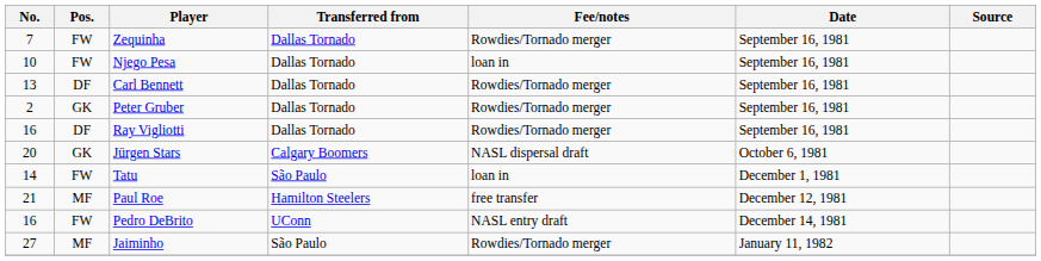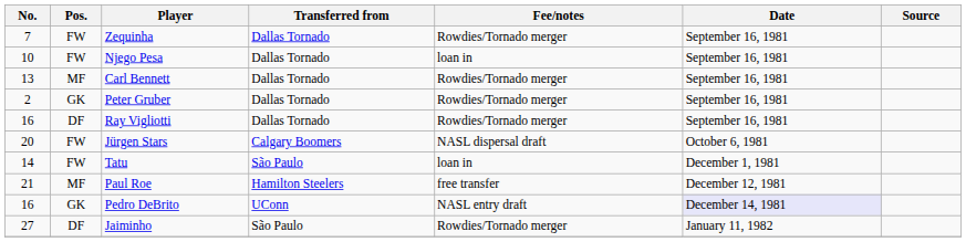 <table class="wikitable sortable" style="width:90%; text-align:center; font-size:95%; text-align:left;">
 <tr>
 <th>No.</th>
 <th>Pos.</th>
 <th>Player</th>
 <th>Transferred from</th>
 <th>Fee/notes</th>
 <th>Date</th>
 <th>Source</th>
 </tr>
 <tr>
 <td align=center>7</td>
 <td align=center>FW</td>
 <td> <a href='#'>Zequinha</a></td>
 <td> <a href='#'>Dallas Tornado</a></td>
 <td>Rowdies/Tornado merger</td>
 <td>September 16, 1981</td>
 <td></td>
 </tr>
 <tr>
 <td align=center>10</td>
 <td align=center>FW</td>
 <td> <a href='#'>Njego Pesa</a></td>
 <td> Dallas Tornado</td>
 <td>loan in</td>
 <td>September 16, 1981</td>
 <td></td>
 </tr>
 <tr>
 <td align=center>13</td>
-<td align=center>DF</td>
+<td align=center>MF</td>
 <td> <a href='#'>Carl Bennett</a></td>
 <td> Dallas Tornado</td>
 <td>Rowdies/Tornado merger</td>
 <td>September 16, 1981</td>
 <td></td>
 </tr>
 <tr>
 <td align=center>2</td>
 <td align=center>GK</td>
 <td> <a href='#'>Peter Gruber</a></td>
 <td> Dallas Tornado</td>
 <td>Rowdies/Tornado merger</td>
 <td>September 16, 1981</td>
 <td></td>
 </tr>
 <tr>
 <td align=center>16</td>
 <td align=center>DF</td>
 <td> <a href='#'>Ray Vigliotti</a></td>
 <td> Dallas Tornado</td>
 <td>Rowdies/Tornado merger</td>
 <td>September 16, 1981</td>
 <td></td>
 </tr>
 <tr>
 <td align=center>20</td>
-<td align=center>GK</td>
+<td align=center>FW</td>
 <td> <a href='#'>Jürgen Stars</a></td>
 <td> <a href='#'>Calgary Boomers</a></td>
 <td>NASL dispersal draft</td>
 <td>October 6, 1981</td>
 <td></td>
 </tr>
 <tr>
 <td align=center>14</td>
 <td align=center>FW</td>
 <td> <a href='#'>Tatu</a></td>
 <td> <a href='#'>São Paulo</a></td>
 <td>loan in</td>
 <td>December 1, 1981</td>
 <td></td>
 </tr>
 <tr>
 <td align=center>21</td>
 <td align=center>MF</td>
 <td> <a href='#'>Paul Roe</a></td>
 <td> <a href='#'>Hamilton Steelers</a></td>
 <td>free transfer</td>
 <td>December 12, 1981</td>
 <td></td>
 </tr>
 <tr>
 <td align=center>16</td>
-<td align=center>FW</td>
+<td align=center>GK</td>
 <td> <a href='#'>Pedro DeBrito</a></td>
 <td> <a href='#'>UConn</a></td>
 <td>NASL entry draft</td>
-<td>December 14, 1981</td>
+<td style="background: lavender;">December 14, 1981</td>
 <td></td>
 </tr>
 <tr>
 <td align=center>27</td>
-<td align=center>MF</td>
+<td align=center>DF</td>
 <td> <a href='#'>Jaiminho</a></td>
 <td> São Paulo</td>
 <td>Rowdies/Tornado merger</td>
 <td>January 11, 1982</td>
 <td></td>
 </tr>
 <tr>
 </tr>
 </table>
